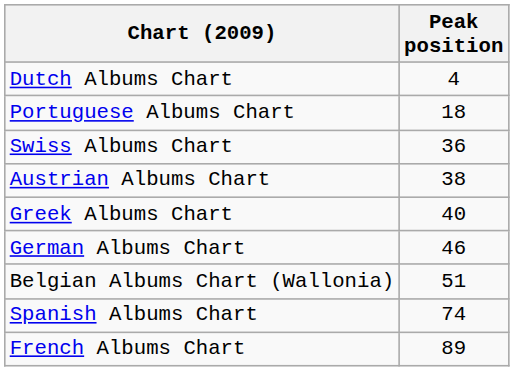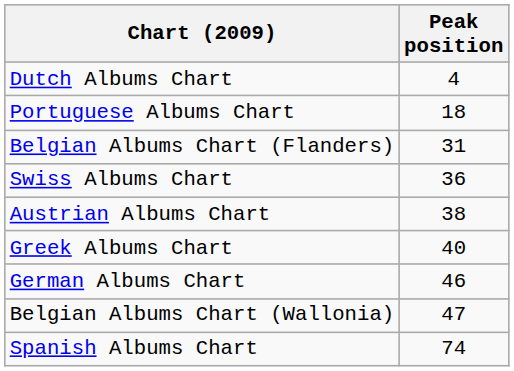 <table class="wikitable">
 <tr>
 <th style="text-align:center;">Chart (2009)</th>
 <th style="text-align:center;">Peak<br>position</th>
 </tr>
 <tr>
 <td align="left"><a href='#'>Dutch</a> Albums Chart</td>
 <td style="text-align:center;">4</td>
 </tr>
 <tr>
 <td align="left"><a href='#'>Portuguese</a> Albums Chart</td>
 <td style="text-align:center;">18</td>
+</tr>
+<tr>
+<td align="left"><a href='#'>Belgian</a> Albums Chart (Flanders)</td>
+<td style="text-align:center;">31</td>
 </tr>
 <tr>
 <td align="left"><a href='#'>Swiss</a> Albums Chart</td>
 <td style="text-align:center;">36</td>
 </tr>
 <tr>
 <td align="left"><a href='#'>Austrian</a> Albums Chart</td>
 <td style="text-align:center;">38</td>
 </tr>
 <tr>
 <td align="left"><a href='#'>Greek</a> Albums Chart</td>
 <td style="text-align:center;">40</td>
 </tr>
 <tr>
 <td align="left"><a href='#'>German</a> Albums Chart</td>
 <td style="text-align:center;">46</td>
 </tr>
 <tr>
 <td align="left">Belgian Albums Chart (Wallonia)</td>
-<td style="text-align:center;">51</td>
+<td style="text-align:center;">47</td>
 </tr>
 <tr>
 <td align="left"><a href='#'>Spanish</a> Albums Chart</td>
 <td style="text-align:center;">74</td>
 </tr>
-<tr>
-<td align="left"><a href='#'>French</a> Albums Chart</td>
-<td style="text-align:center;">89</td>
-</tr>
 </table>
